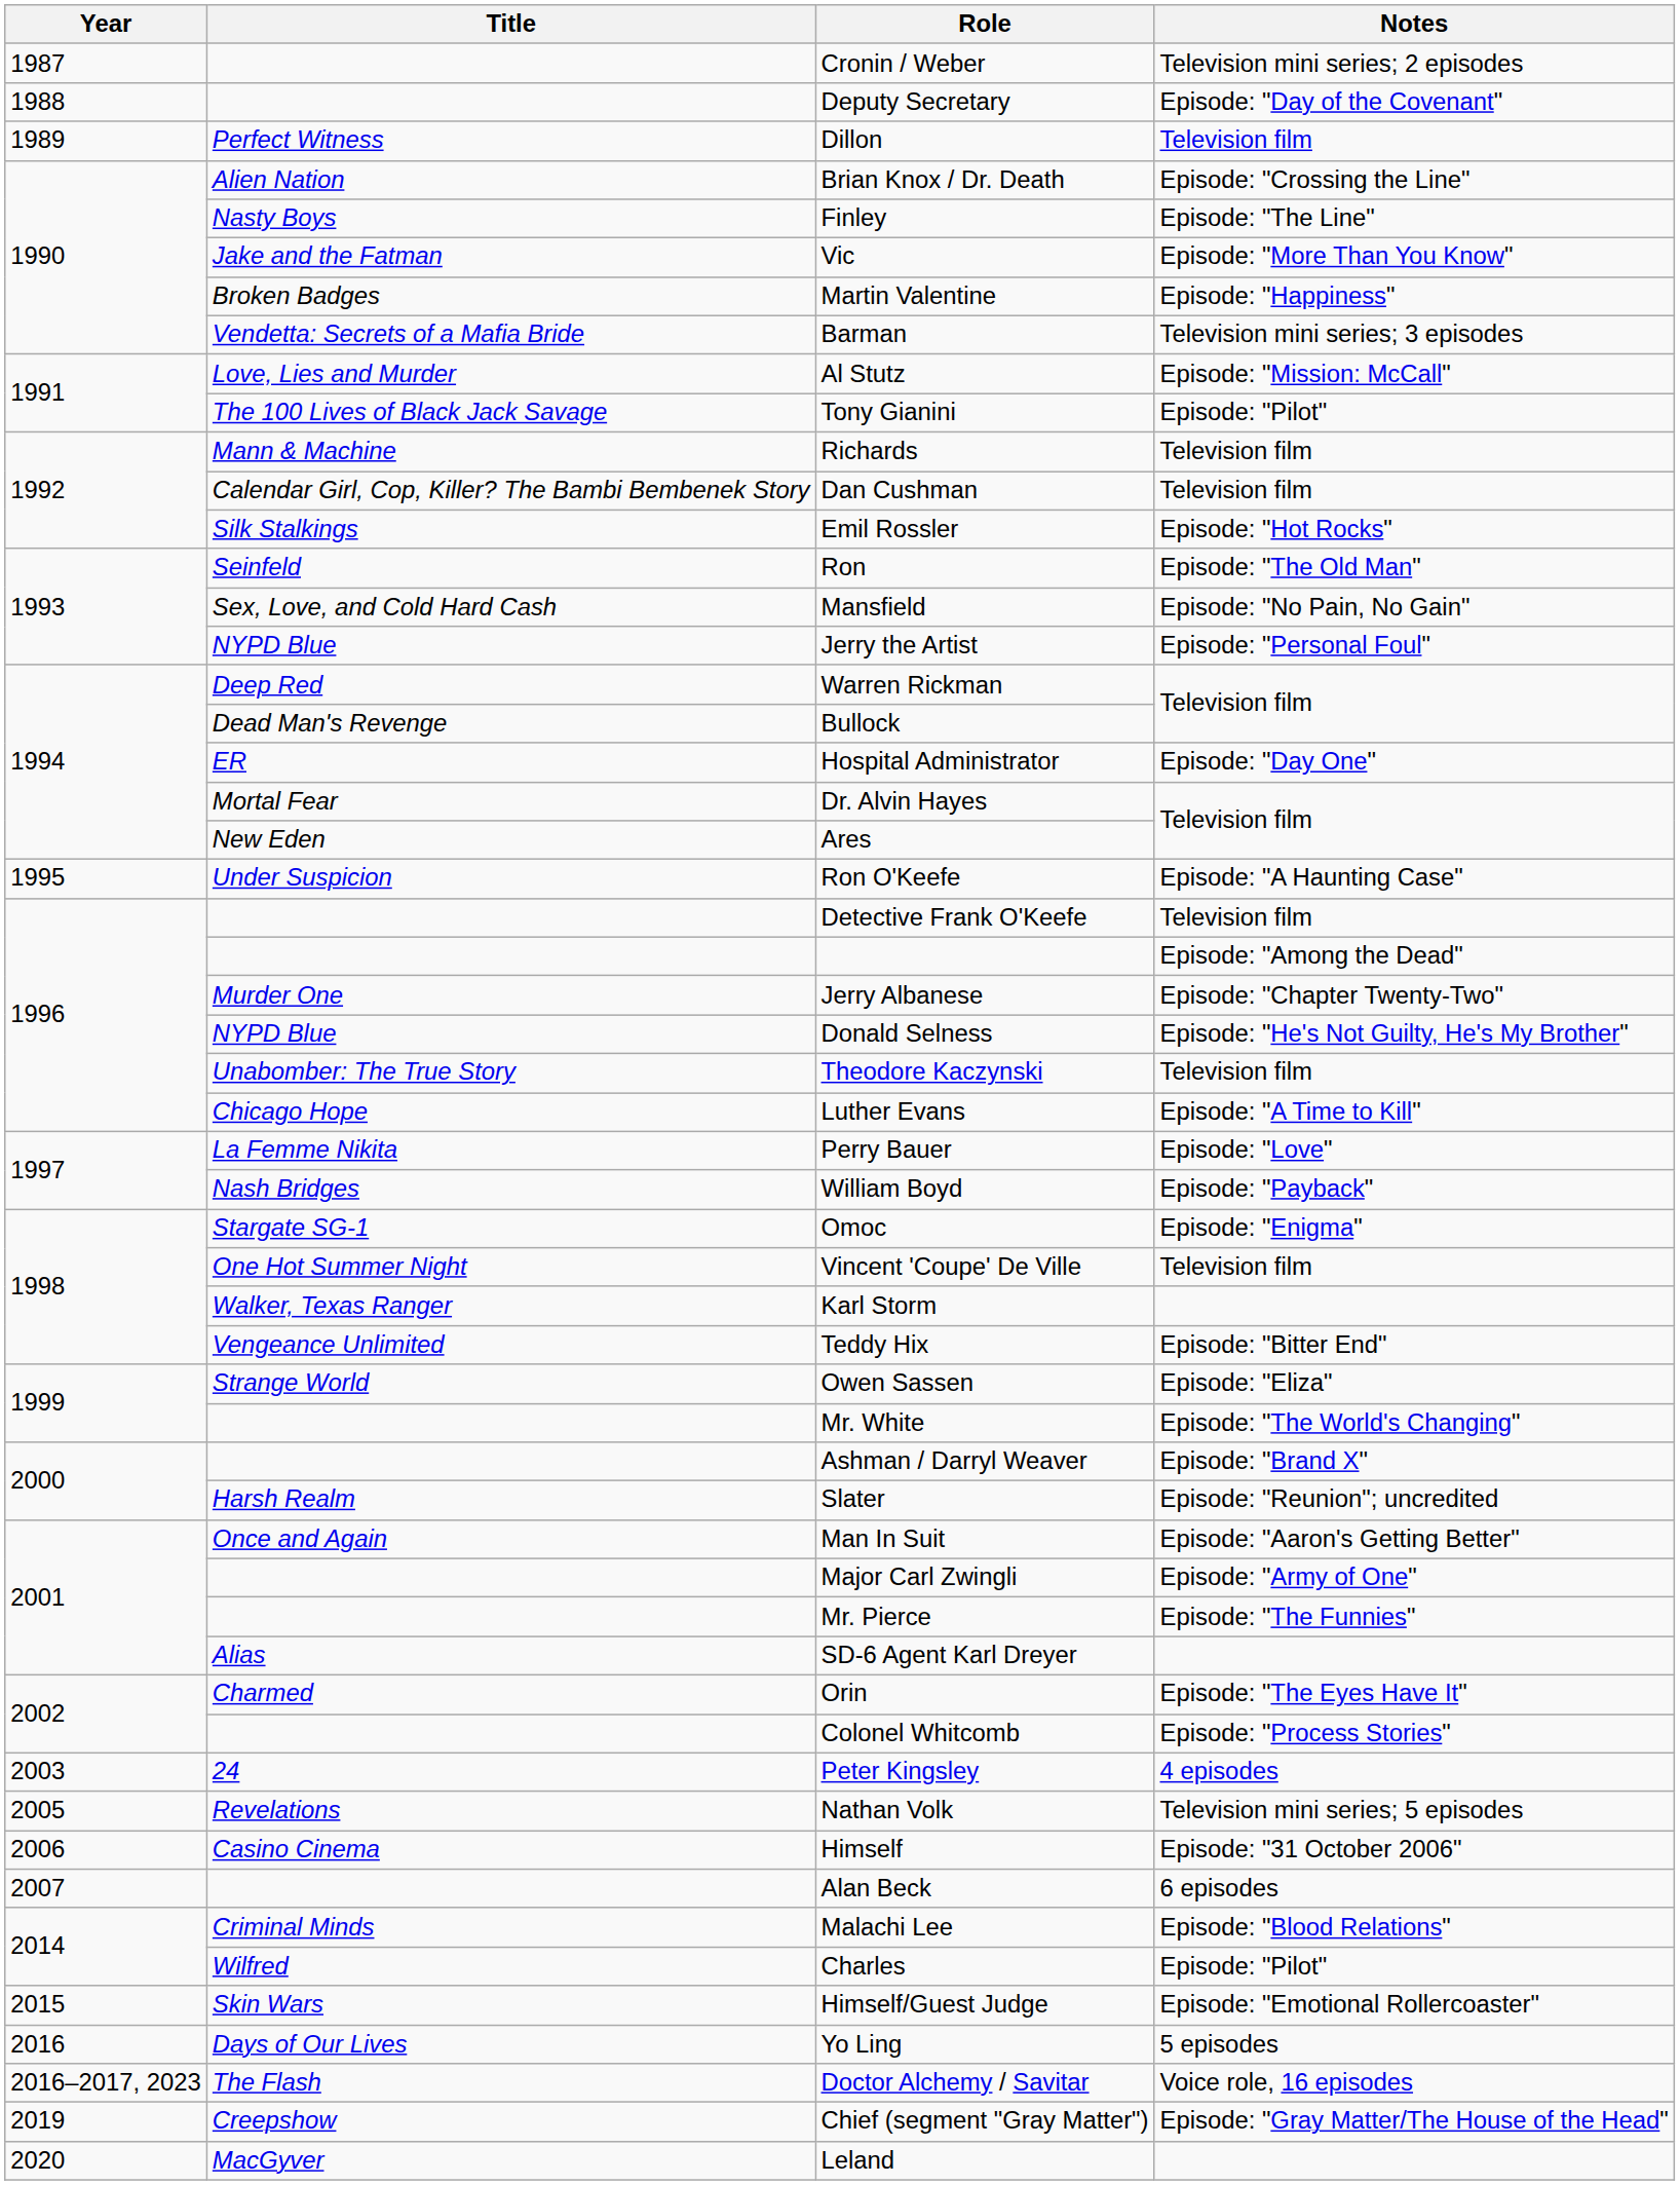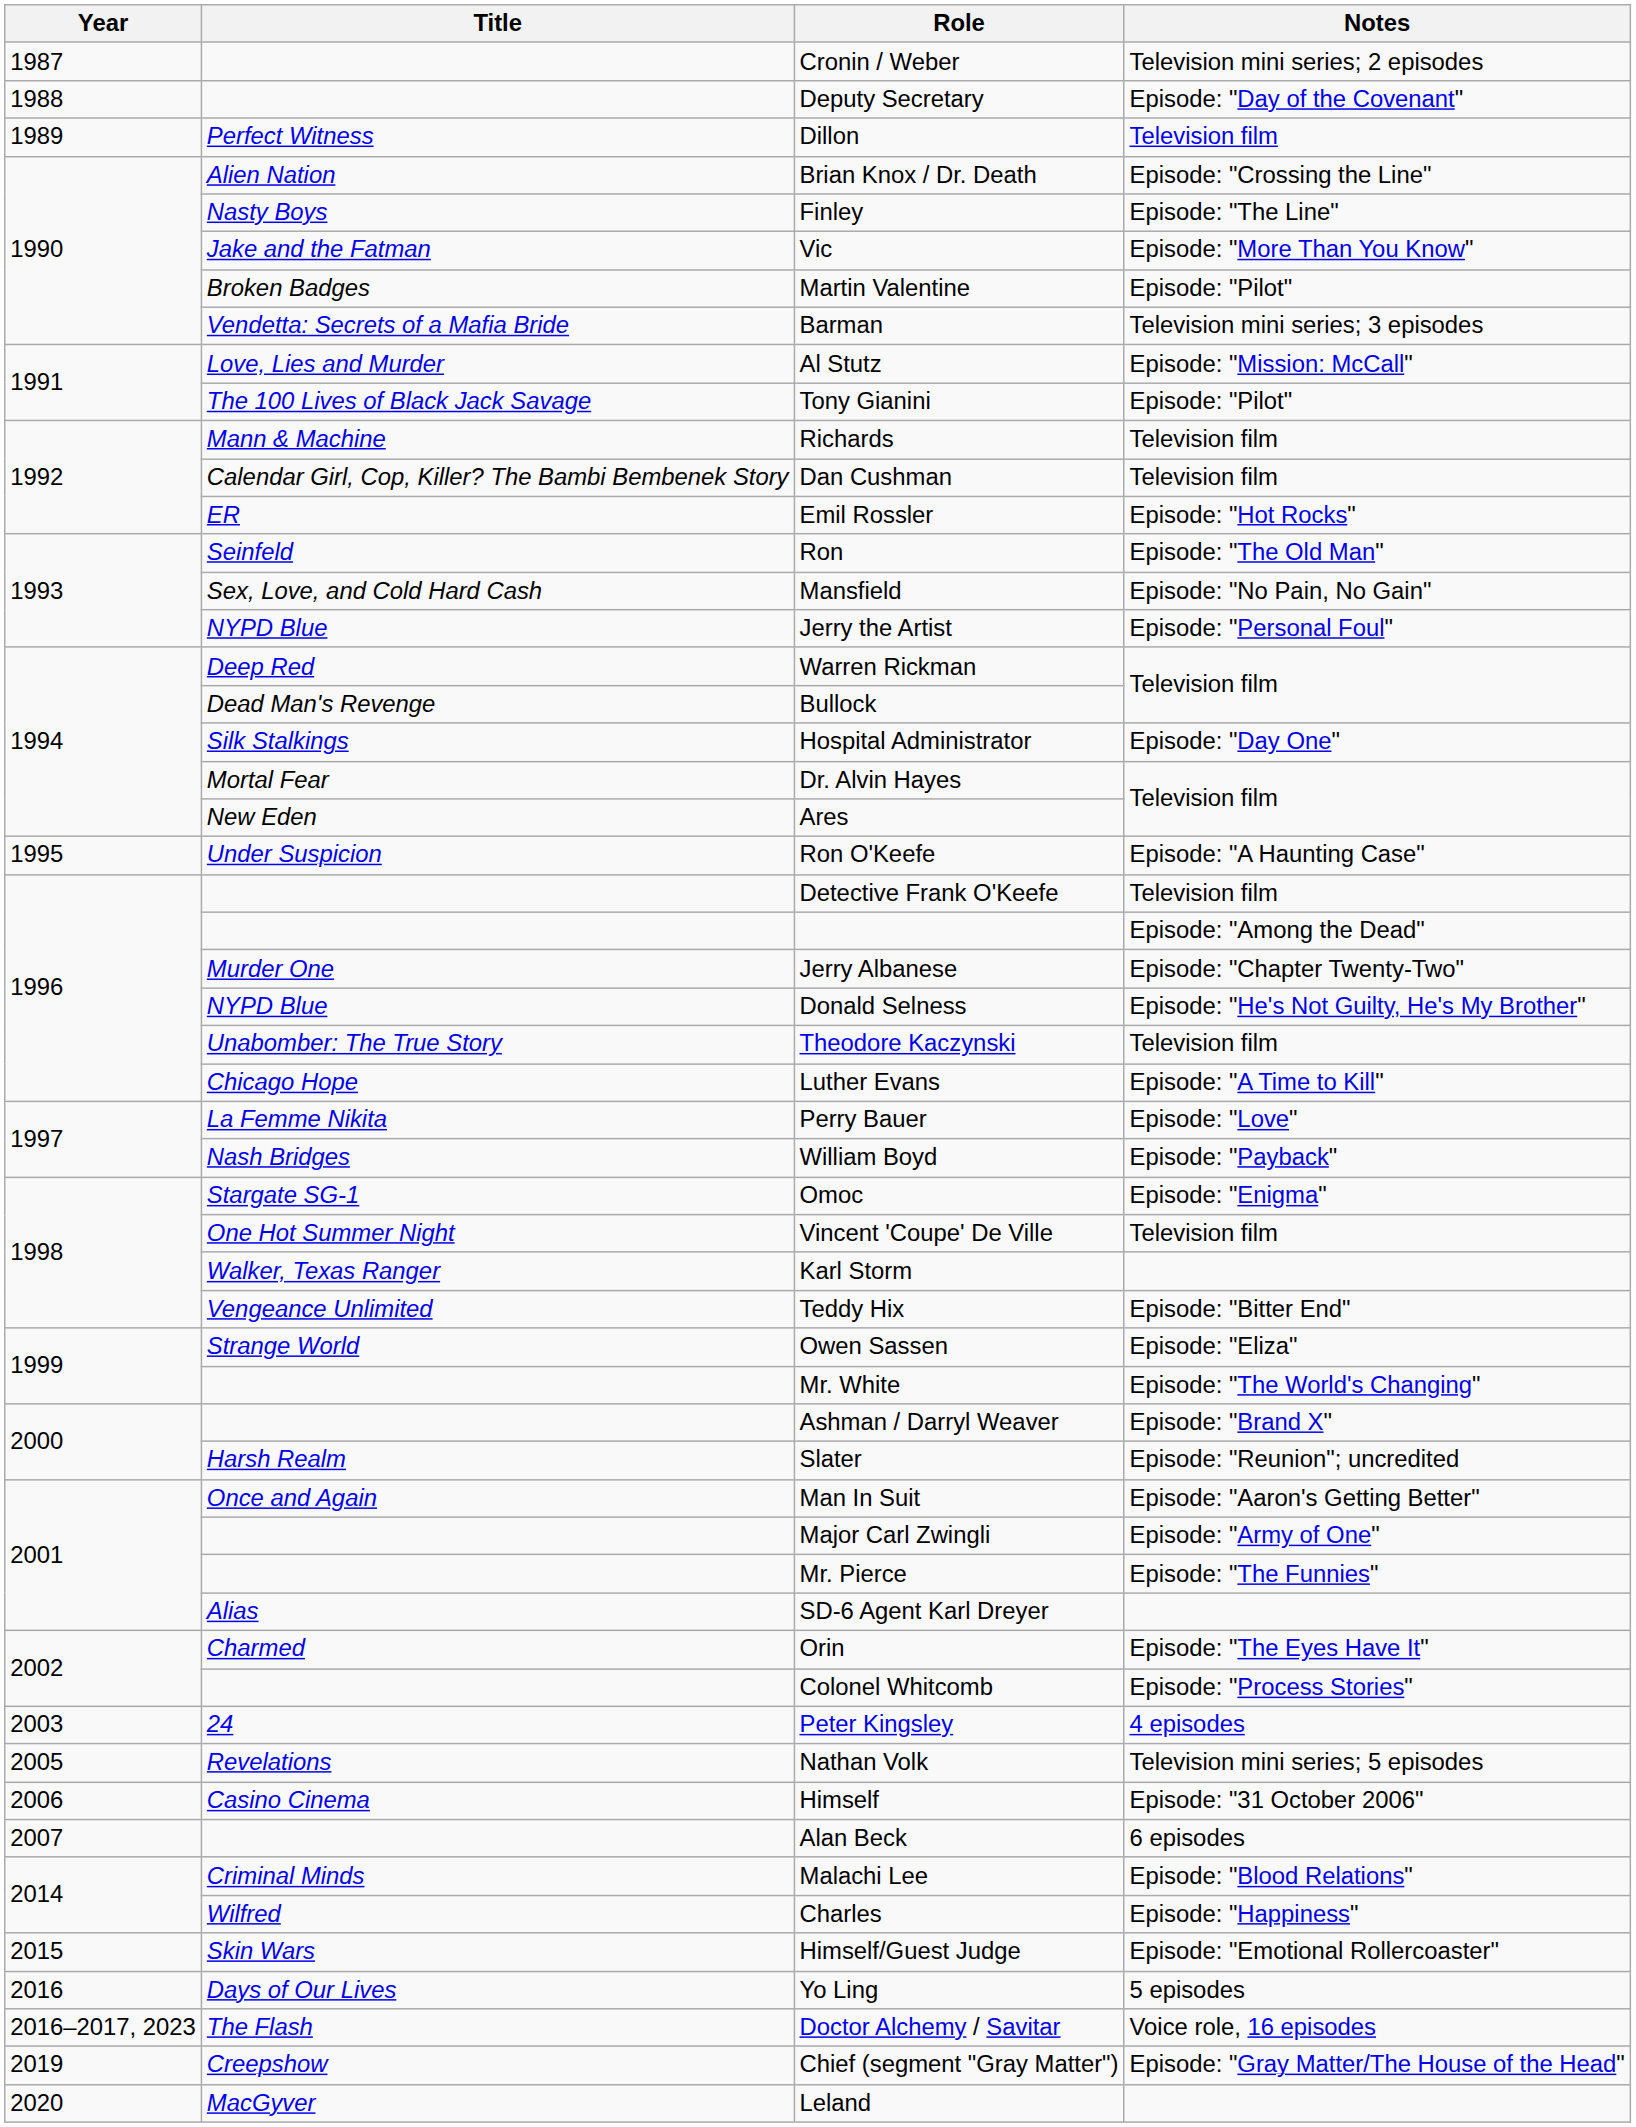 <table class="wikitable sortable">
 <tr>
 <th scope="col">Year</th>
 <th scope="col">Title</th>
 <th scope="col">Role</th>
 <th scope="col" class="unsortable">Notes</th>
 </tr>
 <tr>
 <td>1987</td>
 <td><em></em></td>
 <td>Cronin / Weber</td>
 <td>Television mini series; 2 episodes</td>
 </tr>
 <tr>
 <td>1988</td>
 <td><em></em></td>
 <td>Deputy Secretary</td>
 <td>Episode: "<a href='#'>Day of the Covenant</a>"</td>
 </tr>
 <tr>
 <td>1989</td>
 <td><em><a href='#'>Perfect Witness</a></em></td>
 <td>Dillon</td>
 <td><a href='#'>Television film</a></td>
 </tr>
 <tr>
 <td rowspan=5>1990</td>
 <td><em><a href='#'>Alien Nation</a></em></td>
 <td>Brian Knox / Dr. Death</td>
 <td>Episode: "Crossing the Line"</td>
 </tr>
 <tr>
 <td><em><a href='#'>Nasty Boys</a></em></td>
 <td>Finley</td>
 <td>Episode: "The Line"</td>
 </tr>
 <tr>
 <td><em><a href='#'>Jake and the Fatman</a></em></td>
 <td>Vic</td>
 <td>Episode: "<a href='#'>More Than You Know</a>"</td>
 </tr>
 <tr>
 <td><em>Broken Badges</em></td>
 <td>Martin Valentine</td>
-<td>Episode: "<a href='#'>Happiness</a>"</td>
+<td>Episode: "Pilot"</td>
 </tr>
 <tr>
 <td><em><a href='#'>Vendetta: Secrets of a Mafia Bride</a></em></td>
 <td>Barman</td>
 <td>Television mini series; 3 episodes</td>
 </tr>
 <tr>
 <td rowspan=2>1991</td>
 <td><em><a href='#'>Love, Lies and Murder</a></em></td>
 <td>Al Stutz</td>
 <td>Episode: "<a href='#'>Mission: McCall</a>"</td>
 </tr>
 <tr>
 <td><em><a href='#'>The 100 Lives of Black Jack Savage</a></em></td>
 <td>Tony Gianini</td>
 <td>Episode: "Pilot"</td>
 </tr>
 <tr>
 <td rowspan=3>1992</td>
 <td><em><a href='#'>Mann & Machine</a></em></td>
 <td>Richards</td>
 <td>Television film</td>
 </tr>
 <tr>
 <td><em>Calendar Girl, Cop, Killer? The Bambi Bembenek Story</em></td>
 <td>Dan Cushman</td>
 <td>Television film</td>
 </tr>
 <tr>
-<td><em><a href='#'>Silk Stalkings</a></em></td>
+<td><em><a href='#'>ER</a></em></td>
 <td>Emil Rossler</td>
 <td>Episode: "<a href='#'>Hot Rocks</a>"</td>
 </tr>
 <tr>
 <td rowspan=3>1993</td>
 <td><em><a href='#'>Seinfeld</a></em></td>
 <td>Ron</td>
 <td>Episode: "<a href='#'>The Old Man</a>"</td>
 </tr>
 <tr>
 <td><em>Sex, Love, and Cold Hard Cash</em></td>
 <td>Mansfield</td>
 <td>Episode: "No Pain, No Gain"</td>
 </tr>
 <tr>
 <td><em><a href='#'>NYPD Blue</a></em></td>
 <td>Jerry the Artist</td>
 <td>Episode: "<a href='#'>Personal Foul</a>"</td>
 </tr>
 <tr>
 <td rowspan=5>1994</td>
 <td><em><a href='#'>Deep Red</a></em></td>
 <td>Warren Rickman</td>
 <td rowspan="2">Television film</td>
 </tr>
 <tr>
 <td><em>Dead Man's Revenge</em></td>
 <td>Bullock</td>
 </tr>
 <tr>
-<td><em><a href='#'>ER</a></em></td>
+<td><em><a href='#'>Silk Stalkings</a></em></td>
 <td>Hospital Administrator</td>
 <td>Episode: "<a href='#'>Day One</a>"</td>
 </tr>
 <tr>
 <td><em>Mortal Fear</em></td>
 <td>Dr. Alvin Hayes</td>
 <td rowspan="2">Television film</td>
 </tr>
 <tr>
 <td><em>New Eden</em></td>
 <td>Ares</td>
 </tr>
 <tr>
 <td>1995</td>
 <td><em><a href='#'>Under Suspicion</a></em></td>
 <td>Ron O'Keefe</td>
 <td>Episode: "A Haunting Case"</td>
 </tr>
 <tr>
 <td rowspan=6>1996</td>
 <td><em></em></td>
 <td>Detective Frank O'Keefe</td>
 <td>Television film</td>
 </tr>
 <tr>
 <td><em></em></td>
 <td></td>
 <td>Episode: "Among the Dead"</td>
 </tr>
 <tr>
 <td><em><a href='#'>Murder One</a></em></td>
 <td>Jerry Albanese</td>
 <td>Episode: "Chapter Twenty-Two"</td>
 </tr>
 <tr>
 <td><em><a href='#'>NYPD Blue</a></em></td>
 <td>Donald Selness</td>
 <td>Episode: "<a href='#'>He's Not Guilty, He's My Brother</a>"</td>
 </tr>
 <tr>
 <td><em><a href='#'>Unabomber: The True Story</a></em></td>
 <td><a href='#'>Theodore Kaczynski</a></td>
 <td>Television film</td>
 </tr>
 <tr>
 <td><em><a href='#'>Chicago Hope</a></em></td>
 <td>Luther Evans</td>
 <td>Episode: "<a href='#'>A Time to Kill</a>"</td>
 </tr>
 <tr>
 <td rowspan=2>1997</td>
 <td><em><a href='#'>La Femme Nikita</a></em></td>
 <td>Perry Bauer</td>
 <td>Episode: "<a href='#'>Love</a>"</td>
 </tr>
 <tr>
 <td><em><a href='#'>Nash Bridges</a></em></td>
 <td>William Boyd</td>
 <td>Episode: "<a href='#'>Payback</a>"</td>
 </tr>
 <tr>
 <td rowspan=4>1998</td>
 <td><em><a href='#'>Stargate SG-1</a></em></td>
 <td>Omoc</td>
 <td>Episode: "<a href='#'>Enigma</a>"</td>
 </tr>
 <tr>
 <td><em><a href='#'>One Hot Summer Night</a></em></td>
 <td>Vincent 'Coupe' De Ville</td>
 <td>Television film</td>
 </tr>
 <tr>
 <td><em><a href='#'>Walker, Texas Ranger</a></em></td>
 <td>Karl Storm</td>
 <td></td>
 </tr>
 <tr>
 <td><em><a href='#'>Vengeance Unlimited</a></em></td>
 <td>Teddy Hix</td>
 <td>Episode: "Bitter End"</td>
 </tr>
 <tr>
 <td rowspan=2>1999</td>
 <td><em><a href='#'>Strange World</a></em></td>
 <td>Owen Sassen</td>
 <td>Episode: "Eliza"</td>
 </tr>
 <tr>
 <td><em></em></td>
 <td>Mr. White</td>
 <td>Episode: "<a href='#'>The World's Changing</a>"</td>
 </tr>
 <tr>
 <td rowspan=2>2000</td>
 <td><em></em></td>
 <td>Ashman / Darryl Weaver</td>
 <td>Episode: "<a href='#'>Brand X</a>"</td>
 </tr>
 <tr>
 <td><em><a href='#'>Harsh Realm</a></em></td>
 <td>Slater</td>
 <td>Episode: "Reunion"; uncredited</td>
 </tr>
 <tr>
 <td rowspan=4>2001</td>
 <td><em><a href='#'>Once and Again</a></em></td>
 <td>Man In Suit</td>
 <td>Episode: "Aaron's Getting Better"</td>
 </tr>
 <tr>
 <td><em></em></td>
 <td>Major Carl Zwingli</td>
 <td>Episode: "<a href='#'>Army of One</a>"</td>
 </tr>
 <tr>
 <td><em></em></td>
 <td>Mr. Pierce</td>
 <td>Episode: "<a href='#'>The Funnies</a>"</td>
 </tr>
 <tr>
 <td><em><a href='#'>Alias</a></em></td>
 <td>SD-6 Agent Karl Dreyer</td>
 <td></td>
 </tr>
 <tr>
 <td rowspan=2>2002</td>
 <td><em><a href='#'>Charmed</a></em></td>
 <td>Orin</td>
 <td>Episode: "<a href='#'>The Eyes Have It</a>"</td>
 </tr>
 <tr>
 <td><em></em></td>
 <td>Colonel Whitcomb</td>
 <td>Episode: "<a href='#'>Process Stories</a>"</td>
 </tr>
 <tr>
 <td>2003</td>
 <td><em><a href='#'>24</a></em></td>
 <td><a href='#'>Peter Kingsley</a></td>
 <td><a href='#'>4 episodes</a></td>
 </tr>
 <tr>
 <td>2005</td>
 <td><em><a href='#'>Revelations</a></em></td>
 <td>Nathan Volk</td>
 <td>Television mini series; 5 episodes</td>
 </tr>
 <tr>
 <td>2006</td>
 <td><em><a href='#'>Casino Cinema</a></em></td>
 <td>Himself</td>
 <td>Episode: "31 October 2006"</td>
 </tr>
 <tr>
 <td>2007</td>
 <td><em></em></td>
 <td>Alan Beck</td>
 <td>6 episodes</td>
 </tr>
 <tr>
 <td rowspan=2>2014</td>
 <td><em><a href='#'>Criminal Minds</a></em></td>
 <td>Malachi Lee</td>
 <td>Episode: "<a href='#'>Blood Relations</a>"</td>
 </tr>
 <tr>
 <td><em><a href='#'>Wilfred</a></em></td>
 <td>Charles</td>
-<td>Episode: "Pilot"</td>
+<td>Episode: "<a href='#'>Happiness</a>"</td>
 </tr>
 <tr>
 <td>2015</td>
 <td><em><a href='#'>Skin Wars</a></em></td>
 <td>Himself/Guest Judge</td>
 <td>Episode: "Emotional Rollercoaster"</td>
 </tr>
 <tr>
 <td>2016</td>
 <td><em><a href='#'>Days of Our Lives</a></em></td>
 <td>Yo Ling</td>
 <td>5 episodes</td>
 </tr>
 <tr>
 <td>2016–2017, 2023</td>
 <td><em><a href='#'>The Flash</a></em></td>
 <td><a href='#'>Doctor Alchemy</a> / <a href='#'>Savitar</a></td>
 <td>Voice role, <a href='#'>16 episodes</a></td>
 </tr>
 <tr>
 <td>2019</td>
 <td><em><a href='#'>Creepshow</a></em></td>
 <td>Chief (segment "Gray Matter")</td>
 <td>Episode: "<a href='#'>Gray Matter/The House of the Head</a>"</td>
 </tr>
 <tr>
 <td>2020</td>
 <td><a href='#'><em>MacGyver</em></a></td>
 <td>Leland</td>
 <td></td>
 </tr>
 </table>
